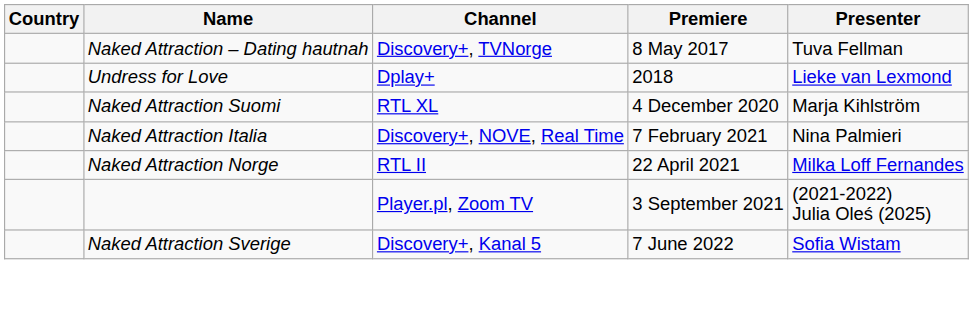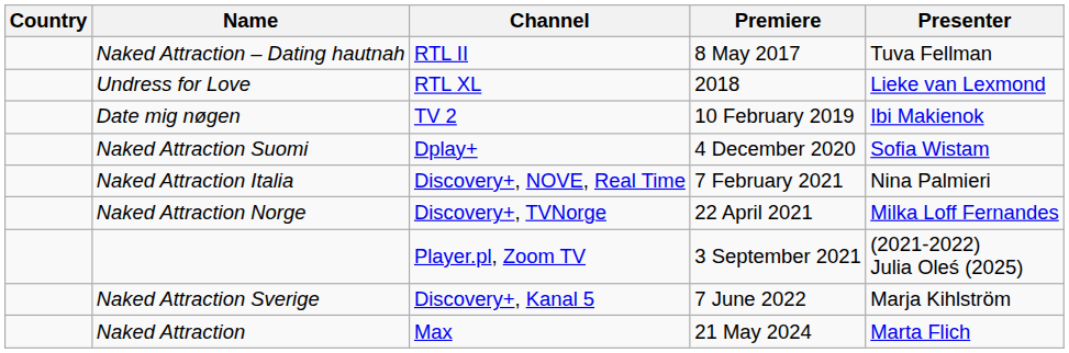 <table class="wikitable">
 <tr>
 <th>Country</th>
 <th>Name</th>
 <th>Channel</th>
 <th>Premiere</th>
 <th>Presenter</th>
 </tr>
 <tr>
 <td></td>
 <td><em>Naked Attraction – Dating hautnah</em></td>
-<td><a href='#'>Discovery+</a>, <a href='#'>TVNorge</a></td>
+<td><a href='#'>RTL II</a></td>
 <td>8 May 2017</td>
 <td>Tuva Fellman</td>
 </tr>
 <tr>
 <td></td>
 <td><em>Undress for Love</em></td>
-<td><a href='#'>Dplay+</a></td>
+<td><a href='#'>RTL XL</a></td>
 <td>2018</td>
 <td><a href='#'>Lieke van Lexmond</a></td>
 </tr>
 <tr>
 <td></td>
+<td><em>Date mig nøgen</em></td>
+<td><a href='#'>TV 2</a></td>
+<td>10 February 2019</td>
+<td><a href='#'>Ibi Makienok</a></td>
+</tr>
+<tr>
+<td></td>
 <td><em>Naked Attraction Suomi</em></td>
-<td><a href='#'>RTL XL</a></td>
+<td><a href='#'>Dplay+</a></td>
 <td>4 December 2020</td>
-<td>Marja Kihlström</td>
+<td><a href='#'>Sofia Wistam</a></td>
 </tr>
 <tr>
 <td></td>
 <td><em>Naked Attraction Italia</em></td>
 <td><a href='#'>Discovery+</a>, <a href='#'>NOVE</a>, <a href='#'>Real Time</a></td>
 <td>7 February 2021</td>
 <td>Nina Palmieri</td>
 </tr>
 <tr>
 <td></td>
 <td><em>Naked Attraction Norge</em></td>
-<td><a href='#'>RTL II</a></td>
+<td><a href='#'>Discovery+</a>, <a href='#'>TVNorge</a></td>
 <td>22 April 2021</td>
 <td><a href='#'>Milka Loff Fernandes</a></td>
 </tr>
 <tr>
 <td></td>
 <td><em></em></td>
 <td><a href='#'>Player.pl</a>, <a href='#'>Zoom TV</a></td>
 <td>3 September 2021</td>
 <td> (2021-2022)<br>Julia Oleś (2025)</td>
 </tr>
 <tr>
 <td></td>
 <td><em>Naked Attraction Sverige</em></td>
 <td><a href='#'>Discovery+</a>, <a href='#'>Kanal 5</a></td>
 <td>7 June 2022</td>
-<td><a href='#'>Sofia Wistam</a></td>
+<td>Marja Kihlström</td>
+</tr>
+<tr>
+<td></td>
+<td><em>Naked Attraction</em></td>
+<td><a href='#'>Max</a></td>
+<td>21 May  2024</td>
+<td><a href='#'>Marta Flich</a></td>
 </tr>
 </table>
